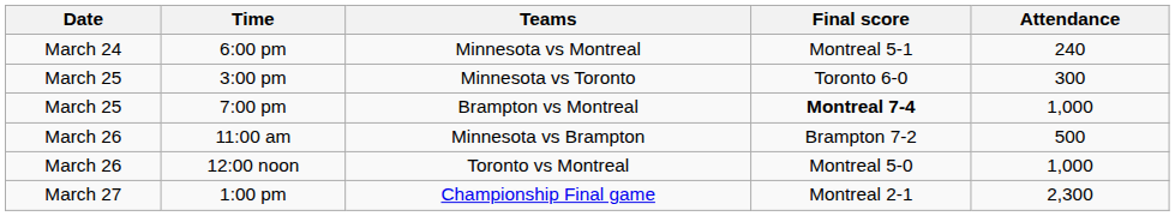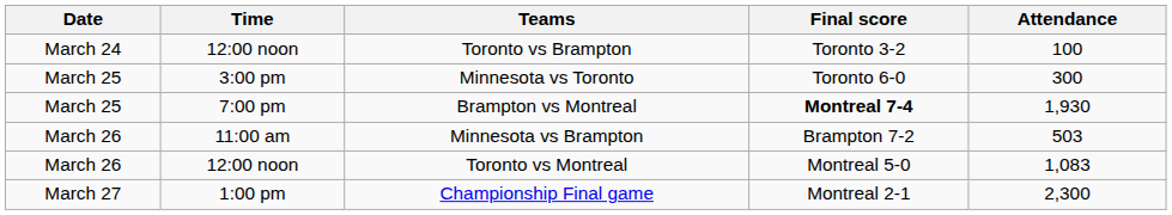 <table class="wikitable" width="80%">
 <tr align="center">
 <th>Date</th>
 <th>Time</th>
 <th>Teams</th>
 <th>Final score</th>
 <th>Attendance</th>
 </tr>
 <tr align="center">
 <td>March 24</td>
-<td>6:00 pm</td>
-<td>Minnesota vs Montreal</td>
-<td>Montreal 5-1</td>
-<td>240</td>
+<td>12:00 noon</td>
+<td>Toronto vs Brampton</td>
+<td>Toronto 3-2</td>
+<td>100</td>
 </tr>
 <tr align="center">
 <td>March 25</td>
 <td>3:00 pm</td>
 <td>Minnesota vs Toronto</td>
 <td>Toronto 6-0</td>
 <td>300</td>
 </tr>
 <tr align="center">
 <td>March 25</td>
 <td>7:00 pm</td>
 <td>Brampton vs Montreal</td>
 <td><strong>Montreal 7-4</strong></td>
-<td>1,000</td>
+<td>1,930</td>
 </tr>
 <tr align="center">
 <td>March 26</td>
 <td>11:00 am</td>
 <td>Minnesota vs Brampton</td>
 <td>Brampton 7-2</td>
-<td>500</td>
+<td>503</td>
 </tr>
 <tr align="center">
 <td>March 26</td>
 <td>12:00 noon</td>
 <td>Toronto vs Montreal</td>
 <td>Montreal 5-0</td>
-<td>1,000</td>
+<td>1,083</td>
 </tr>
 <tr align="center">
 <td>March 27</td>
 <td>1:00 pm</td>
 <td><a href='#'>Championship Final game</a></td>
 <td>Montreal 2-1</td>
 <td>2,300</td>
 </tr>
 </table>
